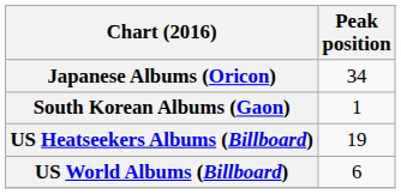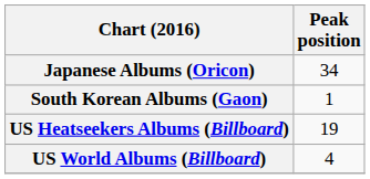 <table class="wikitable plainrowheaders">
 <tr>
 <th>Chart (2016)</th>
 <th>Peak<br>position</th>
 </tr>
 <tr>
 <th scope="row">Japanese Albums (<a href='#'>Oricon</a>)</th>
 <td align="center">34</td>
 </tr>
 <tr>
 <th scope="row">South Korean Albums (<a href='#'>Gaon</a>)</th>
 <td align="center">1</td>
 </tr>
 <tr>
 <th scope="row">US <a href='#'>Heatseekers Albums</a> (<em><a href='#'>Billboard</a></em>)</th>
 <td align="center">19</td>
 </tr>
 <tr>
 <th scope="row">US <a href='#'>World Albums</a> (<em><a href='#'>Billboard</a></em>)</th>
-<td align="center">6</td>
+<td align="center">4</td>
 </tr>
 <tr>
 </tr>
 </table>
